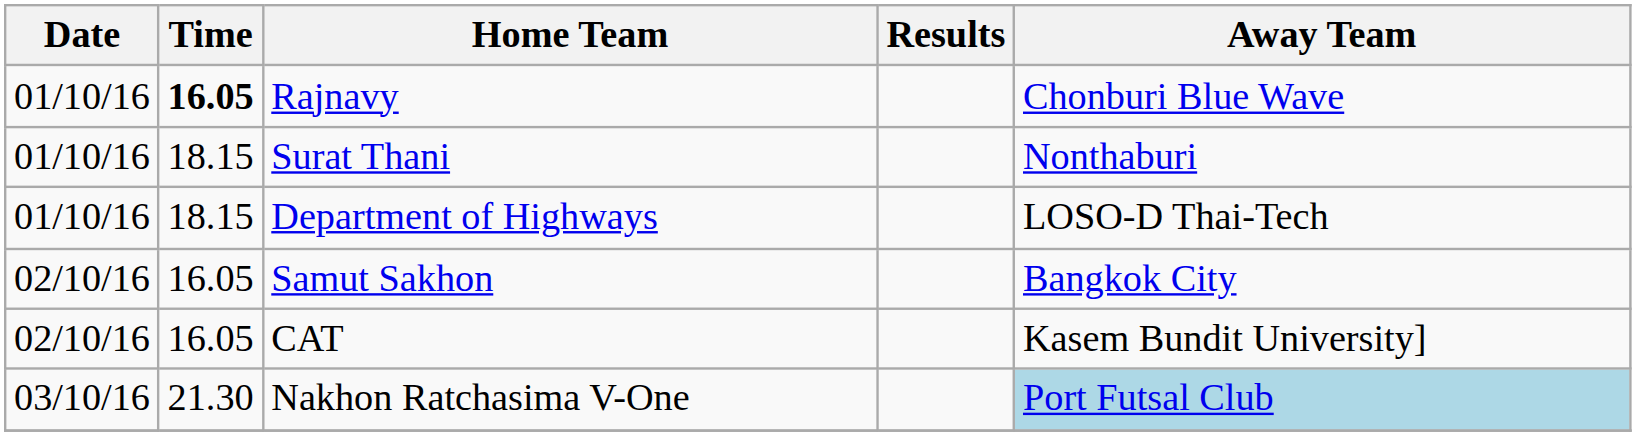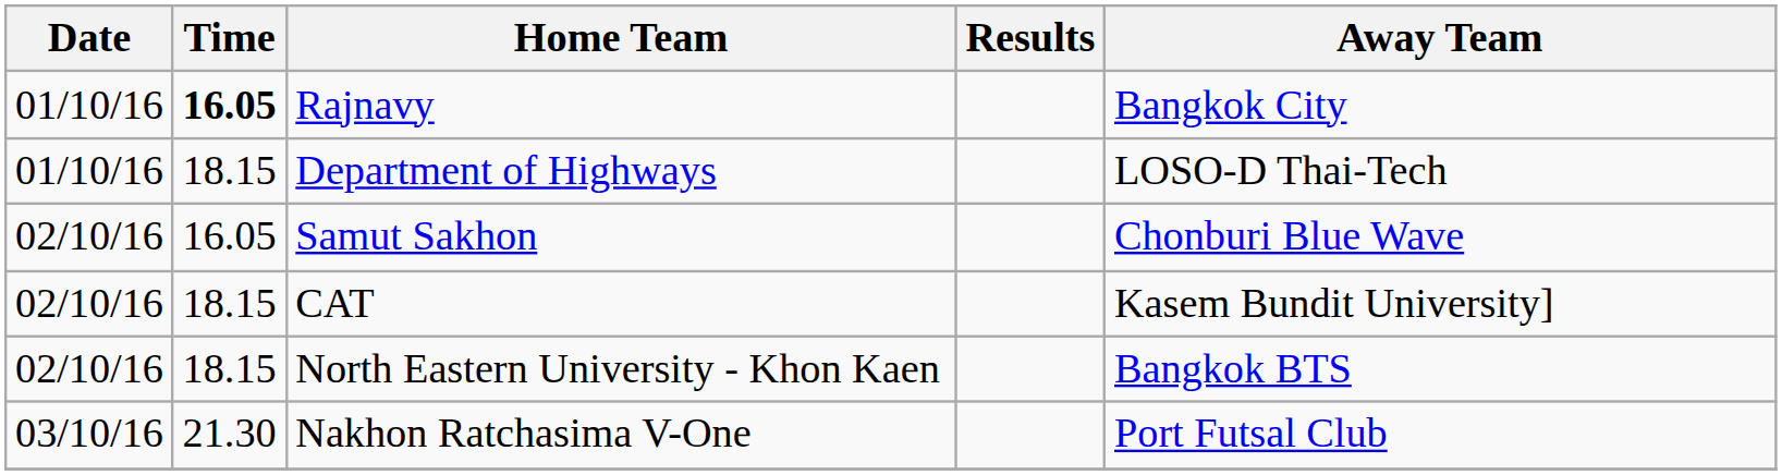 <table class="wikitable">
 <tr>
 <th>Date</th>
 <th>Time</th>
 <th width="250pt">Home Team</th>
 <th>Results</th>
 <th width="250pt">Away Team</th>
 </tr>
 <tr>
 <td>01/10/16</td>
 <td><strong>16.05</strong></td>
 <td><a href='#'>Rajnavy</a></td>
 <td></td>
-<td><a href='#'>Chonburi Blue Wave</a></td>
-</tr>
-<tr>
-<td>01/10/16</td>
-<td>18.15</td>
-<td><a href='#'>Surat Thani</a></td>
-<td></td>
-<td><a href='#'>Nonthaburi</a></td>
+<td><a href='#'>Bangkok City</a></td>
 </tr>
 <tr>
 <td>01/10/16</td>
 <td>18.15</td>
 <td><a href='#'>Department of Highways</a></td>
 <td></td>
 <td>LOSO-D Thai-Tech</td>
 </tr>
 <tr>
 <td>02/10/16</td>
 <td>16.05</td>
 <td><a href='#'>Samut Sakhon</a></td>
 <td></td>
-<td><a href='#'>Bangkok City</a></td>
+<td><a href='#'>Chonburi Blue Wave</a></td>
 </tr>
 <tr>
 <td>02/10/16</td>
-<td>16.05</td>
+<td>18.15</td>
 <td>CAT</td>
 <td></td>
 <td>Kasem Bundit University]</td>
+</tr>
+<tr>
+<td>02/10/16</td>
+<td>18.15</td>
+<td>North Eastern University - Khon Kaen</td>
+<td></td>
+<td><a href='#'>Bangkok BTS</a></td>
 </tr>
 <tr>
 <td>03/10/16</td>
 <td>21.30</td>
 <td>Nakhon Ratchasima V-One</td>
 <td></td>
-<td style="background: lightblue;"><a href='#'>Port Futsal Club</a></td>
+<td><a href='#'>Port Futsal Club</a></td>
 </tr>
 <tr>
 </tr>
 </table>
